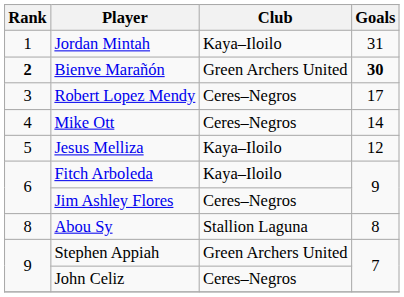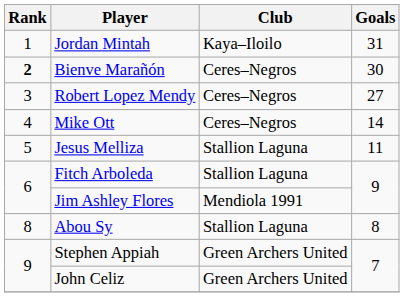 <table class="wikitable">
 <tr>
 <th>Rank</th>
 <th>Player</th>
 <th>Club</th>
 <th>Goals</th>
 </tr>
 <tr>
 <td rowspan="1" style="text-align: center;">1</td>
 <td> <a href='#'>Jordan Mintah</a></td>
 <td>Kaya–Iloilo</td>
 <td rowspan="1" style="text-align: center;">31</td>
 </tr>
 <tr>
 <td rowspan="1" style="text-align: center;"><strong>2</strong></td>
 <td> <a href='#'>Bienve Marañón</a></td>
-<td>Green Archers United</td>
-<td rowspan="1" style="text-align: center;"><strong>30</strong></td>
+<td>Ceres–Negros</td>
+<td rowspan="1" style="text-align: center;">30</td>
 </tr>
 <tr>
 <td rowspan="1" style="text-align: center;">3</td>
 <td> <a href='#'>Robert Lopez Mendy</a></td>
 <td>Ceres–Negros</td>
-<td rowspan="1" style="text-align: center;">17</td>
+<td rowspan="1" style="text-align: center;">27</td>
 </tr>
 <tr>
 <td rowspan="1" style="text-align: center;">4</td>
 <td> <a href='#'>Mike Ott</a></td>
 <td>Ceres–Negros</td>
 <td rowspan="1" style="text-align: center;">14</td>
 </tr>
 <tr>
 <td rowspan="1" style="text-align: center;">5</td>
 <td> <a href='#'>Jesus Melliza</a></td>
-<td>Kaya–Iloilo</td>
-<td rowspan="1" style="text-align: center;">12</td>
+<td>Stallion Laguna</td>
+<td rowspan="1" style="text-align: center;">11</td>
 </tr>
 <tr>
 <td rowspan="2" style="text-align: center;">6</td>
 <td> <a href='#'>Fitch Arboleda</a></td>
-<td>Kaya–Iloilo</td>
+<td>Stallion Laguna</td>
 <td rowspan="2" style="text-align: center;">9</td>
 </tr>
 <tr>
 <td> <a href='#'>Jim Ashley Flores</a></td>
-<td>Ceres–Negros</td>
+<td>Mendiola 1991</td>
 </tr>
 <tr>
 <td rowspan="1" style="text-align: center;">8</td>
 <td> <a href='#'>Abou Sy</a></td>
 <td>Stallion Laguna</td>
 <td rowspan="1" style="text-align: center;">8</td>
 </tr>
 <tr>
 <td rowspan="2" style="text-align: center;">9</td>
 <td> Stephen Appiah</td>
 <td>Green Archers United</td>
 <td rowspan="2" style="text-align: center;">7</td>
 </tr>
 <tr>
 <td> John Celiz</td>
-<td>Ceres–Negros</td>
+<td>Green Archers United</td>
 </tr>
 <tr>
 </tr>
 </table>
